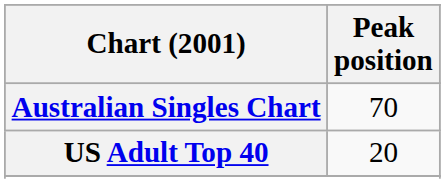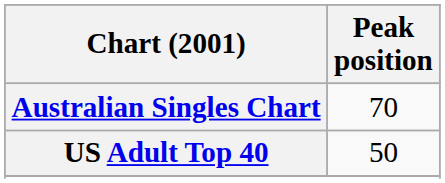 <table class="wikitable sortable plainrowheaders">
 <tr>
 <th scope="col">Chart (2001)</th>
 <th scope="col">Peak<br>position</th>
 </tr>
 <tr>
 <th scope="row"><a href='#'>Australian Singles Chart</a></th>
 <td style="text-align:center;">70</td>
 </tr>
 <tr>
 <th scope="row">US <a href='#'>Adult Top 40</a></th>
-<td style="text-align:center;">20</td>
+<td style="text-align:center;">50</td>
 </tr>
 <tr>
 </tr>
 <tr>
 </tr>
 </table>
